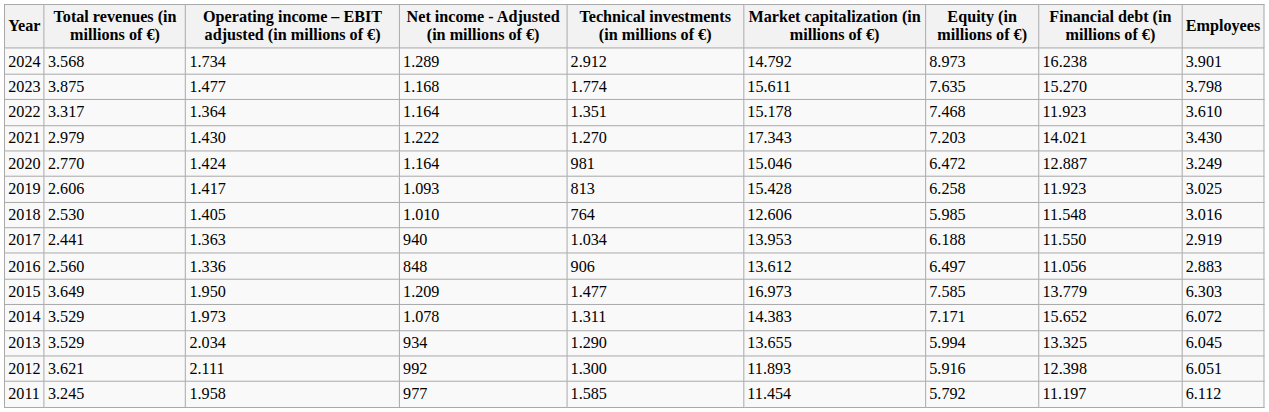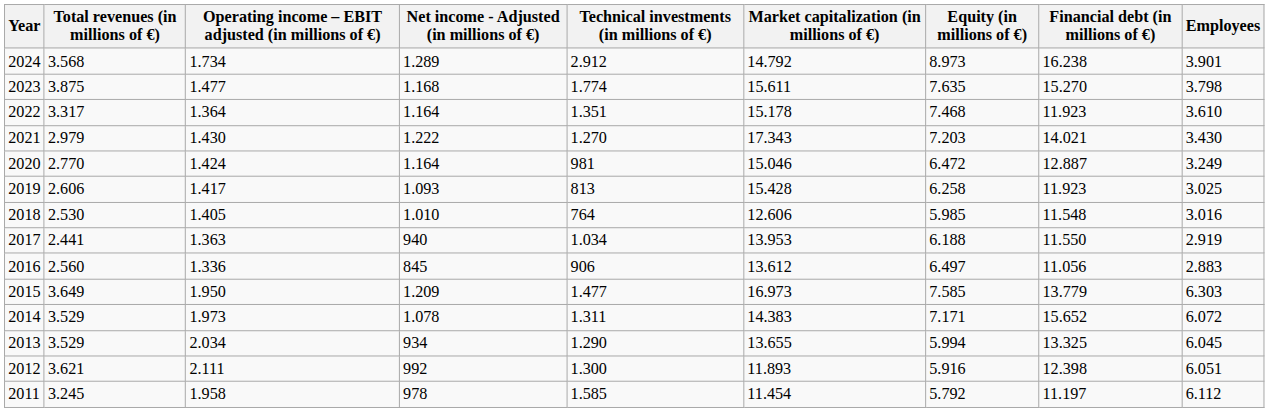 <table class="wikitable">
 <tr>
 <th>Year</th>
 <th>Total revenues (in millions of €)</th>
 <th>Operating income – EBIT adjusted (in millions of €)</th>
 <th>Net income - Adjusted (in millions of €)</th>
 <th>Technical investments (in millions of €)</th>
 <th>Market capitalization (in millions of €)</th>
 <th>Equity (in millions of €)</th>
 <th>Financial debt (in millions of €)</th>
 <th>Employees</th>
 </tr>
 <tr>
 <td>2024</td>
 <td>3.568</td>
 <td>1.734</td>
 <td>1.289</td>
 <td>2.912</td>
 <td>14.792</td>
 <td>8.973</td>
 <td>16.238</td>
 <td>3.901</td>
 </tr>
 <tr>
 <td>2023</td>
 <td>3.875</td>
 <td>1.477</td>
 <td>1.168</td>
 <td>1.774</td>
 <td>15.611</td>
 <td>7.635</td>
 <td>15.270</td>
 <td>3.798</td>
 </tr>
 <tr>
 <td>2022</td>
 <td>3.317</td>
 <td>1.364</td>
 <td>1.164</td>
 <td>1.351</td>
 <td>15.178</td>
 <td>7.468</td>
 <td>11.923</td>
 <td>3.610</td>
 </tr>
 <tr>
 <td>2021</td>
 <td>2.979</td>
 <td>1.430</td>
 <td>1.222</td>
 <td>1.270</td>
 <td>17.343</td>
 <td>7.203</td>
 <td>14.021</td>
 <td>3.430</td>
 </tr>
 <tr>
 <td>2020</td>
 <td>2.770</td>
 <td>1.424</td>
 <td>1.164</td>
 <td>981</td>
 <td>15.046</td>
 <td>6.472</td>
 <td>12.887</td>
 <td>3.249</td>
 </tr>
 <tr>
 <td>2019</td>
 <td>2.606</td>
 <td>1.417</td>
 <td>1.093</td>
 <td>813</td>
 <td>15.428</td>
 <td>6.258</td>
 <td>11.923</td>
 <td>3.025</td>
 </tr>
 <tr>
 <td>2018</td>
 <td>2.530</td>
 <td>1.405</td>
 <td>1.010</td>
 <td>764</td>
 <td>12.606</td>
 <td>5.985</td>
 <td>11.548</td>
 <td>3.016</td>
 </tr>
 <tr>
 <td>2017</td>
 <td>2.441</td>
 <td>1.363</td>
 <td>940</td>
 <td>1.034</td>
 <td>13.953</td>
 <td>6.188</td>
 <td>11.550</td>
 <td>2.919</td>
 </tr>
 <tr>
 <td>2016</td>
 <td>2.560</td>
 <td>1.336</td>
-<td>848</td>
+<td>845</td>
 <td>906</td>
 <td>13.612</td>
 <td>6.497</td>
 <td>11.056</td>
 <td>2.883</td>
 </tr>
 <tr>
 <td>2015</td>
 <td>3.649</td>
 <td>1.950</td>
 <td>1.209</td>
 <td>1.477</td>
 <td>16.973</td>
 <td>7.585</td>
 <td>13.779</td>
 <td>6.303</td>
 </tr>
 <tr>
 <td>2014</td>
 <td>3.529</td>
 <td>1.973</td>
 <td>1.078</td>
 <td>1.311</td>
 <td>14.383</td>
 <td>7.171</td>
 <td>15.652</td>
 <td>6.072</td>
 </tr>
 <tr>
 <td>2013</td>
 <td>3.529</td>
 <td>2.034</td>
 <td>934</td>
 <td>1.290</td>
 <td>13.655</td>
 <td>5.994</td>
 <td>13.325</td>
 <td>6.045</td>
 </tr>
 <tr>
 <td>2012</td>
 <td>3.621</td>
 <td>2.111</td>
 <td>992</td>
 <td>1.300</td>
 <td>11.893</td>
 <td>5.916</td>
 <td>12.398</td>
 <td>6.051</td>
 </tr>
 <tr>
 <td>2011</td>
 <td>3.245</td>
 <td>1.958</td>
-<td>977</td>
+<td>978</td>
 <td>1.585</td>
 <td>11.454</td>
 <td>5.792</td>
 <td>11.197</td>
 <td>6.112</td>
 </tr>
 </table>
